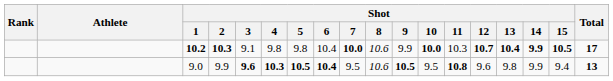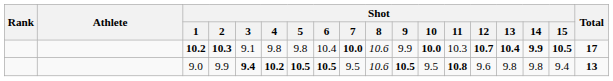 <table class="wikitable" style="text-align:center">
 <tr>
 <th rowspan=2 width=40>Rank</th>
 <th rowspan=2 width=200>Athlete</th>
 <th colspan=15>Shot</th>
 <th rowspan=2 width=40>Total</th>
 </tr>
 <tr>
 <th width=30>1</th>
 <th width=30>2</th>
 <th width=30>3</th>
 <th width=30>4</th>
 <th width=30>5</th>
 <th width=30>6</th>
 <th width=30>7</th>
 <th width=30>8</th>
 <th width=30>9</th>
 <th width=30>10</th>
 <th width=30>11</th>
 <th width=30>12</th>
 <th width=30>13</th>
 <th width=30>14</th>
 <th width=30>15</th>
 </tr>
 <tr>
 <td></td>
 <td align=left></td>
 <td><strong>10.2</strong></td>
 <td><strong>10.3</strong></td>
 <td>9.1</td>
 <td>9.8</td>
 <td>9.8</td>
 <td>10.4</td>
 <td><strong>10.0</strong></td>
 <td><em>10.6</em></td>
 <td>9.9</td>
 <td><strong>10.0</strong></td>
 <td>10.3</td>
 <td><strong>10.7</strong></td>
 <td><strong>10.4</strong></td>
 <td><strong>9.9</strong></td>
 <td><strong>10.5</strong></td>
 <td><strong>17</strong></td>
 </tr>
 <tr>
 <td></td>
 <td align=left></td>
 <td>9.0</td>
 <td>9.9</td>
-<td><strong>9.6</strong></td>
-<td><strong>10.3</strong></td>
+<td><strong>9.4</strong></td>
+<td><strong>10.2</strong></td>
 <td><strong>10.5</strong></td>
-<td><strong>10.4</strong></td>
+<td><strong>10.5</strong></td>
 <td>9.5</td>
 <td><em>10.6</em></td>
 <td><strong>10.5</strong></td>
 <td>9.5</td>
 <td><strong>10.8</strong></td>
 <td>9.6</td>
 <td>9.8</td>
-<td>9.9</td>
+<td>9.8</td>
 <td>9.4</td>
 <td><strong>13</strong></td>
 </tr>
 </table>
